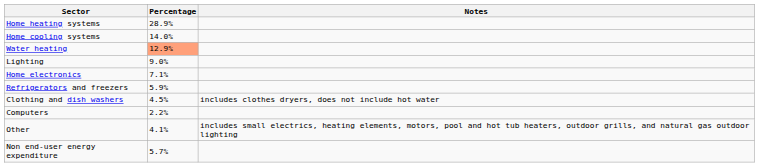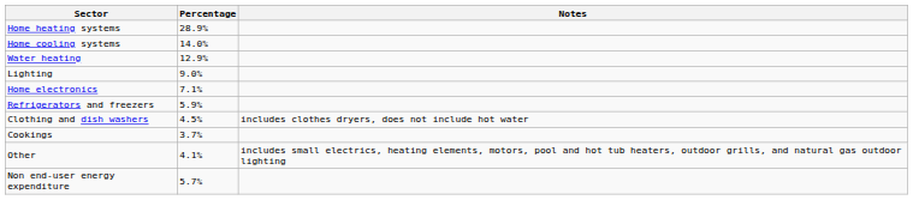 <table class="wikitable sortable">
 <tr>
 <th>Sector</th>
 <th>Percentage</th>
 <th>Notes</th>
 </tr>
 <tr>
 <td><a href='#'>Home heating</a> systems</td>
 <td>28.9%</td>
 <td></td>
 </tr>
 <tr>
 <td><a href='#'>Home cooling</a> systems</td>
 <td>14.0%</td>
 <td></td>
 </tr>
 <tr>
 <td><a href='#'>Water heating</a></td>
-<td style="background: lightsalmon;">12.9%</td>
+<td>12.9%</td>
 <td></td>
 </tr>
 <tr>
 <td>Lighting</td>
 <td>9.0%</td>
 <td></td>
 </tr>
 <tr>
 <td><a href='#'>Home electronics</a></td>
 <td>7.1%</td>
 <td></td>
 </tr>
 <tr>
 <td><a href='#'>Refrigerators</a> and freezers</td>
 <td>5.9%</td>
 <td></td>
 </tr>
 <tr>
 <td>Clothing and <a href='#'>dish washers</a></td>
 <td>4.5%</td>
 <td>includes clothes dryers, does not include hot water</td>
 </tr>
 <tr>
-<td>Computers</td>
-<td>2.2%</td>
+<td>Cookings</td>
+<td>3.7%</td>
 <td></td>
 </tr>
 <tr>
 <td>Other</td>
 <td>4.1%</td>
 <td>includes small electrics, heating elements, motors, pool and hot tub heaters, outdoor grills, and natural gas outdoor lighting</td>
 </tr>
 <tr>
 <td>Non end-user energy expenditure</td>
 <td>5.7%</td>
 <td></td>
 </tr>
 </table>
